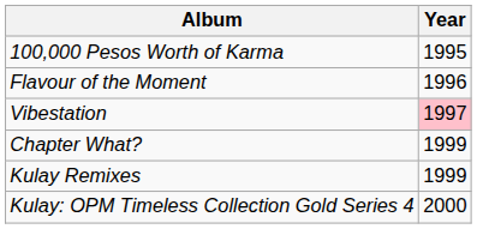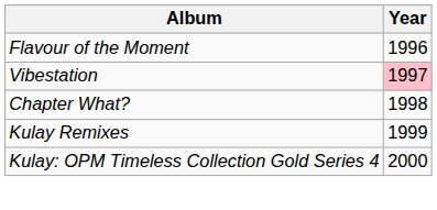 <table class="wikitable">
 <tr>
 <th>Album</th>
 <th>Year</th>
-</tr>
-<tr>
-<td><em>100,000 Pesos Worth of Karma</em></td>
-<td>1995</td>
 </tr>
 <tr>
 <td><em>Flavour of the Moment</em></td>
 <td>1996</td>
 </tr>
 <tr>
 <td><em>Vibestation</em></td>
 <td style="background: pink;">1997</td>
 </tr>
 <tr>
 <td><em>Chapter What?</em></td>
-<td>1999</td>
+<td>1998</td>
 </tr>
 <tr>
 <td><em>Kulay Remixes</em></td>
 <td>1999</td>
 </tr>
 <tr>
 <td><em>Kulay: OPM Timeless Collection Gold Series 4</em></td>
 <td>2000</td>
 </tr>
 </table>
